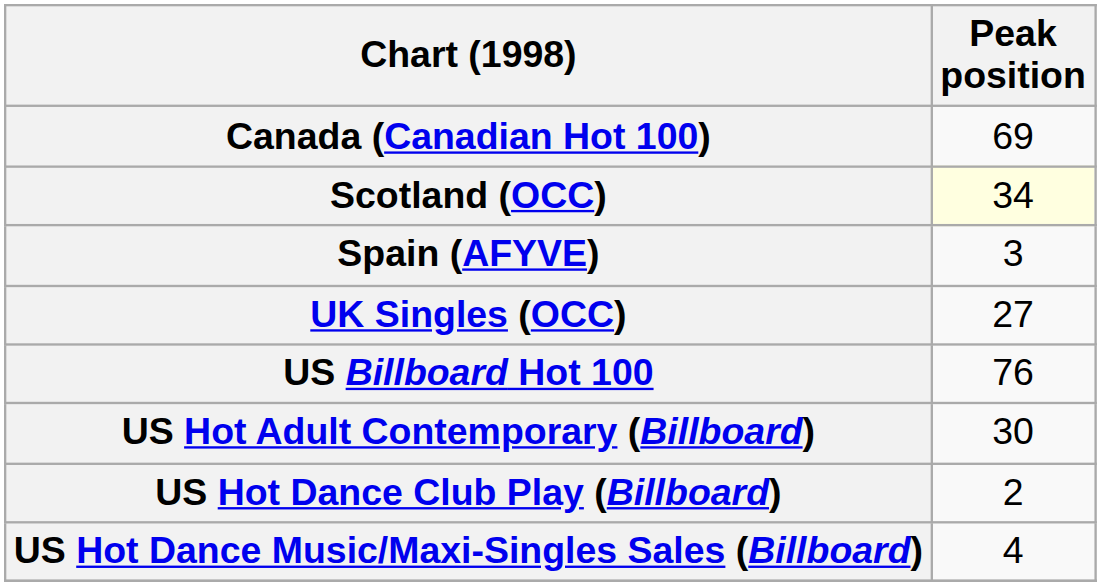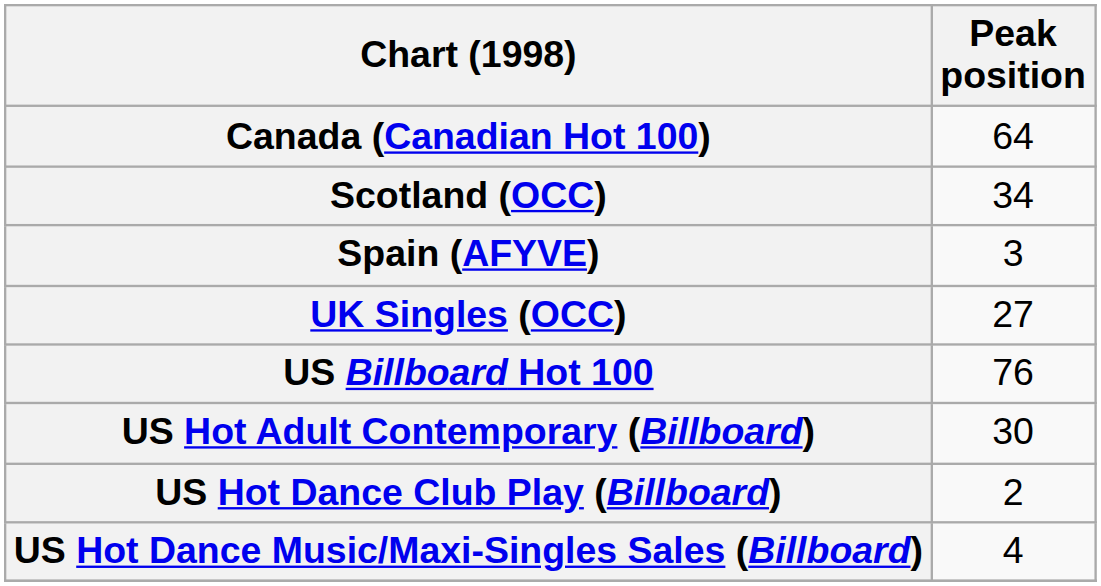 <table class="wikitable sortable plainrowheaders" style="text-align:center">
 <tr>
 <th scope="col">Chart (1998)</th>
 <th scope="col">Peak<br>position</th>
 </tr>
 <tr>
 <th scope="row">Canada (<a href='#'>Canadian Hot 100</a>)</th>
-<td>69</td>
+<td>64</td>
 </tr>
 <tr>
 <th scope="row">Scotland (<a href='#'>OCC</a>)</th>
-<td style="background: lightyellow;">34</td>
+<td>34</td>
 </tr>
 <tr>
 <th scope="row">Spain (<a href='#'>AFYVE</a>)</th>
 <td>3</td>
 </tr>
 <tr>
 <th scope="row"><a href='#'>UK Singles</a> (<a href='#'>OCC</a>)</th>
 <td>27</td>
 </tr>
 <tr>
 <th scope="row">US <a href='#'><em>Billboard</em> Hot 100</a></th>
 <td>76</td>
 </tr>
 <tr>
 <th scope="row">US <a href='#'>Hot Adult Contemporary</a> (<em><a href='#'>Billboard</a></em>)</th>
 <td>30</td>
 </tr>
 <tr>
 <th scope="row">US <a href='#'>Hot Dance Club Play</a> (<em><a href='#'>Billboard</a></em>)</th>
 <td>2</td>
 </tr>
 <tr>
 <th scope="row">US <a href='#'>Hot Dance Music/Maxi-Singles Sales</a> (<em><a href='#'>Billboard</a></em>)</th>
 <td>4</td>
 </tr>
 <tr>
 </tr>
 </table>
